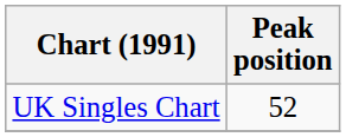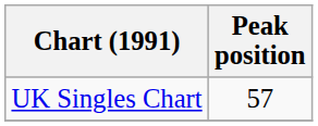 <table class="wikitable sortable">
 <tr>
 <th>Chart (1991)</th>
 <th>Peak<br>position</th>
 </tr>
 <tr>
 <td><a href='#'>UK Singles Chart</a></td>
-<td style="text-align:center;">52</td>
+<td style="text-align:center;">57</td>
 </tr>
 <tr>
 </tr>
 </table>
